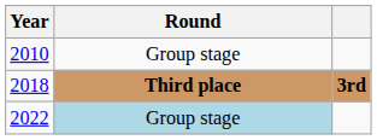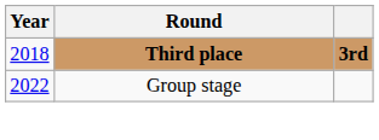 <table class="wikitable" style="text-align: center; font-size:90%">
 <tr>
 <th>Year</th>
 <th style="width:200px">Round</th>
 <th></th>
-</tr>
-<tr>
-<td><a href='#'>2010</a></td>
-<td>Group stage</td>
-<td></td>
 </tr>
 <tr>
 <td><a href='#'>2018</a></td>
 <td bgcolor="cc9966"><strong>Third place</strong></td>
 <td bgcolor="cc9966"><strong>3rd</strong></td>
 </tr>
 <tr>
 <td><a href='#'>2022</a></td>
-<td style="background: lightblue;">Group stage</td>
+<td>Group stage</td>
 <td></td>
 </tr>
 </table>
